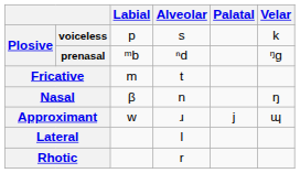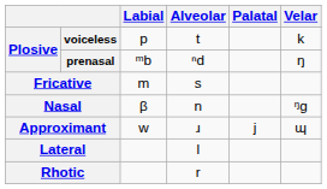 <table class="wikitable" style="text-align:center">
 <tr>
 <th colspan="2"></th>
 <th><a href='#'>Labial</a></th>
 <th><a href='#'>Alveolar</a></th>
 <th><a href='#'>Palatal</a></th>
 <th><a href='#'>Velar</a></th>
 </tr>
 <tr>
 <th rowspan="2"><a href='#'>Plosive</a></th>
 <th><small>voiceless</small></th>
 <td>p</td>
-<td>s</td>
+<td>t</td>
 <td></td>
 <td>k</td>
 </tr>
 <tr>
 <th><small>prenasal</small></th>
 <td>ᵐb</td>
 <td>ⁿd</td>
 <td></td>
-<td>ᵑɡ</td>
+<td>ŋ</td>
 </tr>
 <tr>
 <th colspan="2"><a href='#'>Fricative</a></th>
 <td>m</td>
-<td>t</td>
+<td>s</td>
 <td></td>
 <td></td>
 </tr>
 <tr>
 <th colspan="2"><a href='#'>Nasal</a></th>
 <td>β</td>
 <td>n</td>
 <td></td>
-<td>ŋ</td>
+<td>ᵑɡ</td>
 </tr>
 <tr>
 <th colspan="2"><a href='#'>Approximant</a></th>
 <td>w</td>
 <td>ɹ</td>
 <td>j</td>
 <td>ɰ</td>
 </tr>
 <tr>
 <th colspan="2"><a href='#'>Lateral</a></th>
 <td></td>
 <td>l</td>
 <td></td>
 <td></td>
 </tr>
 <tr>
 <th colspan="2"><a href='#'>Rhotic</a></th>
 <td></td>
 <td>r</td>
 <td></td>
 <td></td>
 </tr>
 </table>
